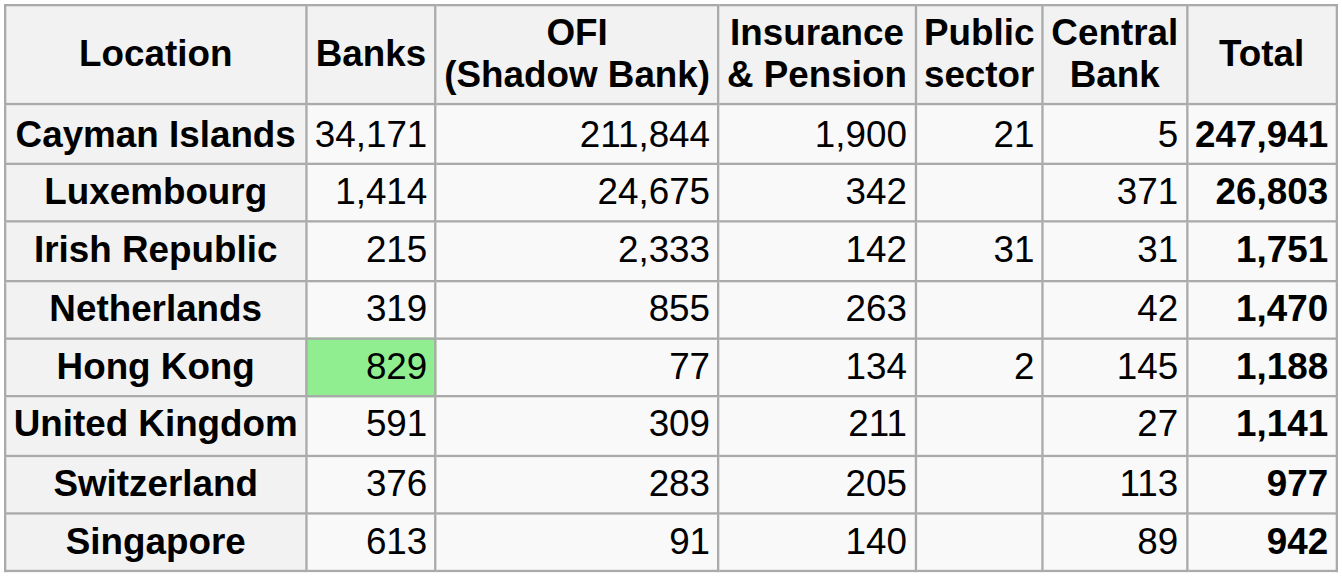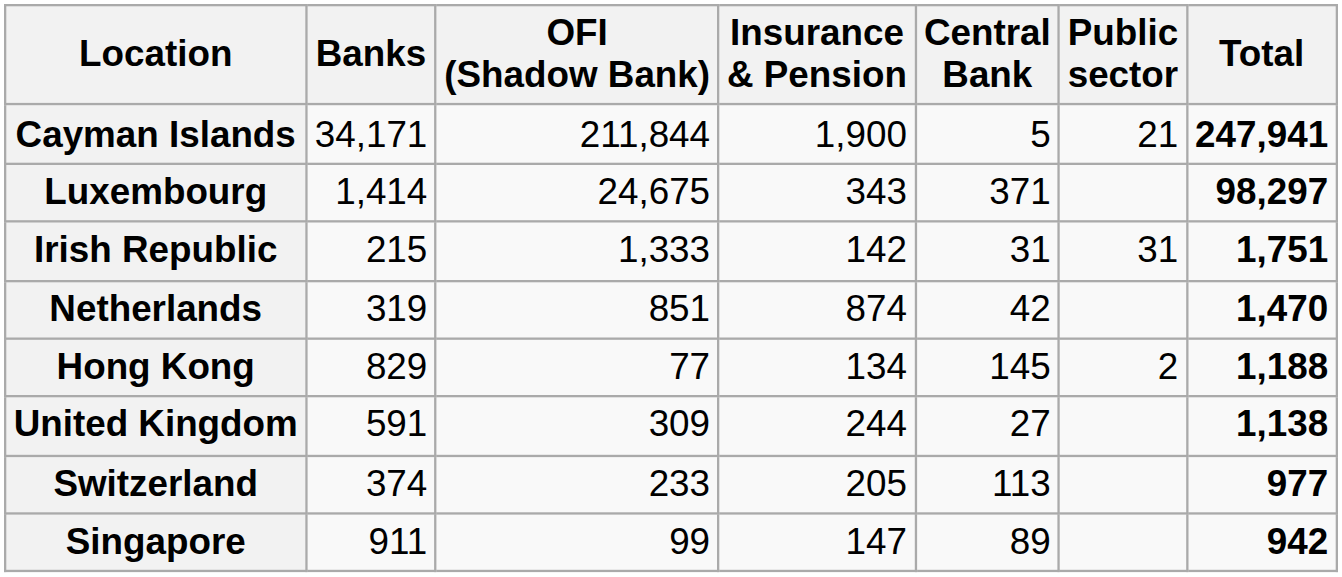 <table class="wikitable sortable static-row-numbers static-row-header-text" style="text-align:right">
 <tr>
 <th>Location</th>
 <th>Banks</th>
 <th>OFI<br>(Shadow Bank)</th>
 <th>Insurance<br>& Pension</th>
+<th>Central<br>Bank</th>
 <th>Public<br>sector</th>
-<th>Central<br>Bank</th>
 <th>Total</th>
 </tr>
 <tr>
 <th>Cayman Islands</th>
 <td>34,171</td>
 <td>211,844</td>
 <td>1,900</td>
+<td>5</td>
 <td>21</td>
-<td>5</td>
 <td><strong>247,941</strong></td>
 </tr>
 <tr>
 <th>Luxembourg</th>
 <td>1,414</td>
 <td>24,675</td>
-<td>342</td>
+<td>343</td>
+<td>371</td>
 <td></td>
-<td>371</td>
-<td><strong>26,803</strong></td>
+<td><strong>98,297</strong></td>
 </tr>
 <tr>
 <th>Irish Republic</th>
 <td>215</td>
-<td>2,333</td>
+<td>1,333</td>
 <td>142</td>
 <td>31</td>
 <td>31</td>
 <td><strong>1,751</strong></td>
 </tr>
 <tr>
 <th>Netherlands</th>
 <td>319</td>
-<td>855</td>
-<td>263</td>
+<td>851</td>
+<td>874</td>
+<td>42</td>
 <td></td>
-<td>42</td>
 <td><strong>1,470</strong></td>
 </tr>
 <tr>
 <th>Hong Kong</th>
-<td style="background: lightgreen;">829</td>
+<td>829</td>
 <td>77</td>
 <td>134</td>
+<td>145</td>
 <td>2</td>
-<td>145</td>
 <td><strong>1,188</strong></td>
 </tr>
 <tr>
 <th>United Kingdom</th>
 <td>591</td>
 <td>309</td>
-<td>211</td>
+<td>244</td>
+<td>27</td>
 <td></td>
-<td>27</td>
-<td><strong>1,141</strong></td>
+<td><strong>1,138</strong></td>
 </tr>
 <tr>
 <th>Switzerland</th>
-<td>376</td>
-<td>283</td>
+<td>374</td>
+<td>233</td>
 <td>205</td>
+<td>113</td>
 <td></td>
-<td>113</td>
 <td><strong>977</strong></td>
 </tr>
 <tr>
 <th>Singapore</th>
-<td>613</td>
-<td>91</td>
-<td>140</td>
+<td>911</td>
+<td>99</td>
+<td>147</td>
+<td>89</td>
 <td></td>
-<td>89</td>
 <td><strong>942</strong></td>
 </tr>
 </table>
